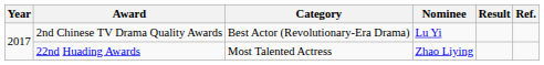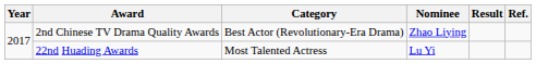 <table class="wikitable">
 <tr>
 <th>Year</th>
 <th>Award</th>
 <th>Category</th>
 <th>Nominee</th>
 <th>Result</th>
 <th>Ref.</th>
 </tr>
 <tr>
 <td rowspan=2>2017</td>
 <td>2nd Chinese TV Drama Quality Awards</td>
 <td>Best Actor (Revolutionary-Era Drama)</td>
-<td><a href='#'>Lu Yi</a></td>
+<td><a href='#'>Zhao Liying</a></td>
 <td></td>
 <td></td>
 </tr>
 <tr>
 <td><a href='#'>22nd</a> <a href='#'>Huading Awards</a></td>
 <td>Most Talented Actress</td>
-<td><a href='#'>Zhao Liying</a></td>
+<td><a href='#'>Lu Yi</a></td>
 <td></td>
 <td></td>
 </tr>
 </table>
